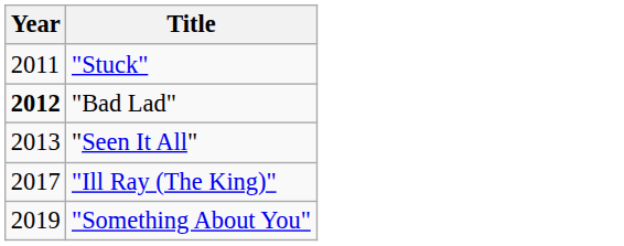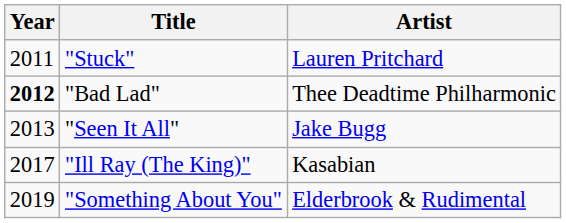 <table class="wikitable sortable">
 <tr>
 <th>Year</th>
 <th>Title</th>
+<th>Artist</th>
 </tr>
 <tr>
 <td>2011</td>
 <td><a href='#'>"Stuck"</a></td>
+<td><a href='#'>Lauren Pritchard</a></td>
 </tr>
 <tr>
 <td><strong>2012</strong></td>
 <td>"Bad Lad"</td>
+<td>Thee Deadtime Philharmonic</td>
 </tr>
 <tr>
 <td>2013</td>
 <td>"<a href='#'>Seen It All</a>"</td>
+<td><a href='#'>Jake Bugg</a></td>
 </tr>
 <tr>
 <td>2017</td>
 <td><a href='#'>"Ill Ray (The King)"</a></td>
+<td>Kasabian</td>
 </tr>
 <tr>
 <td>2019</td>
 <td><a href='#'>"Something About You"</a></td>
+<td><a href='#'>Elderbrook</a> & <a href='#'>Rudimental</a></td>
 </tr>
 </table>
